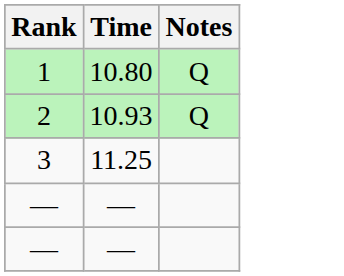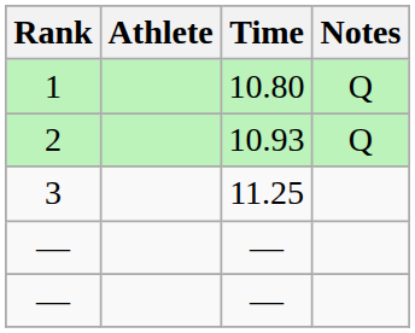 <table class="wikitable sortable" style="text-align:center">
 <tr>
 <th>Rank</th>
+<th>Athlete</th>
 <th>Time</th>
 <th>Notes</th>
 </tr>
 <tr bgcolor=#bbf3bb>
 <td>1</td>
+<td align=left></td>
 <td>10.80</td>
 <td>Q</td>
 </tr>
 <tr bgcolor=#bbf3bb>
 <td>2</td>
+<td align=left></td>
 <td>10.93</td>
 <td>Q</td>
 </tr>
 <tr>
 <td>3</td>
+<td align=left></td>
 <td>11.25</td>
 <td></td>
 </tr>
 <tr>
 <td>—</td>
+<td align=left></td>
 <td>—</td>
 <td></td>
 </tr>
 <tr>
 <td>—</td>
+<td align=left></td>
 <td>—</td>
 <td></td>
 </tr>
 </table>
